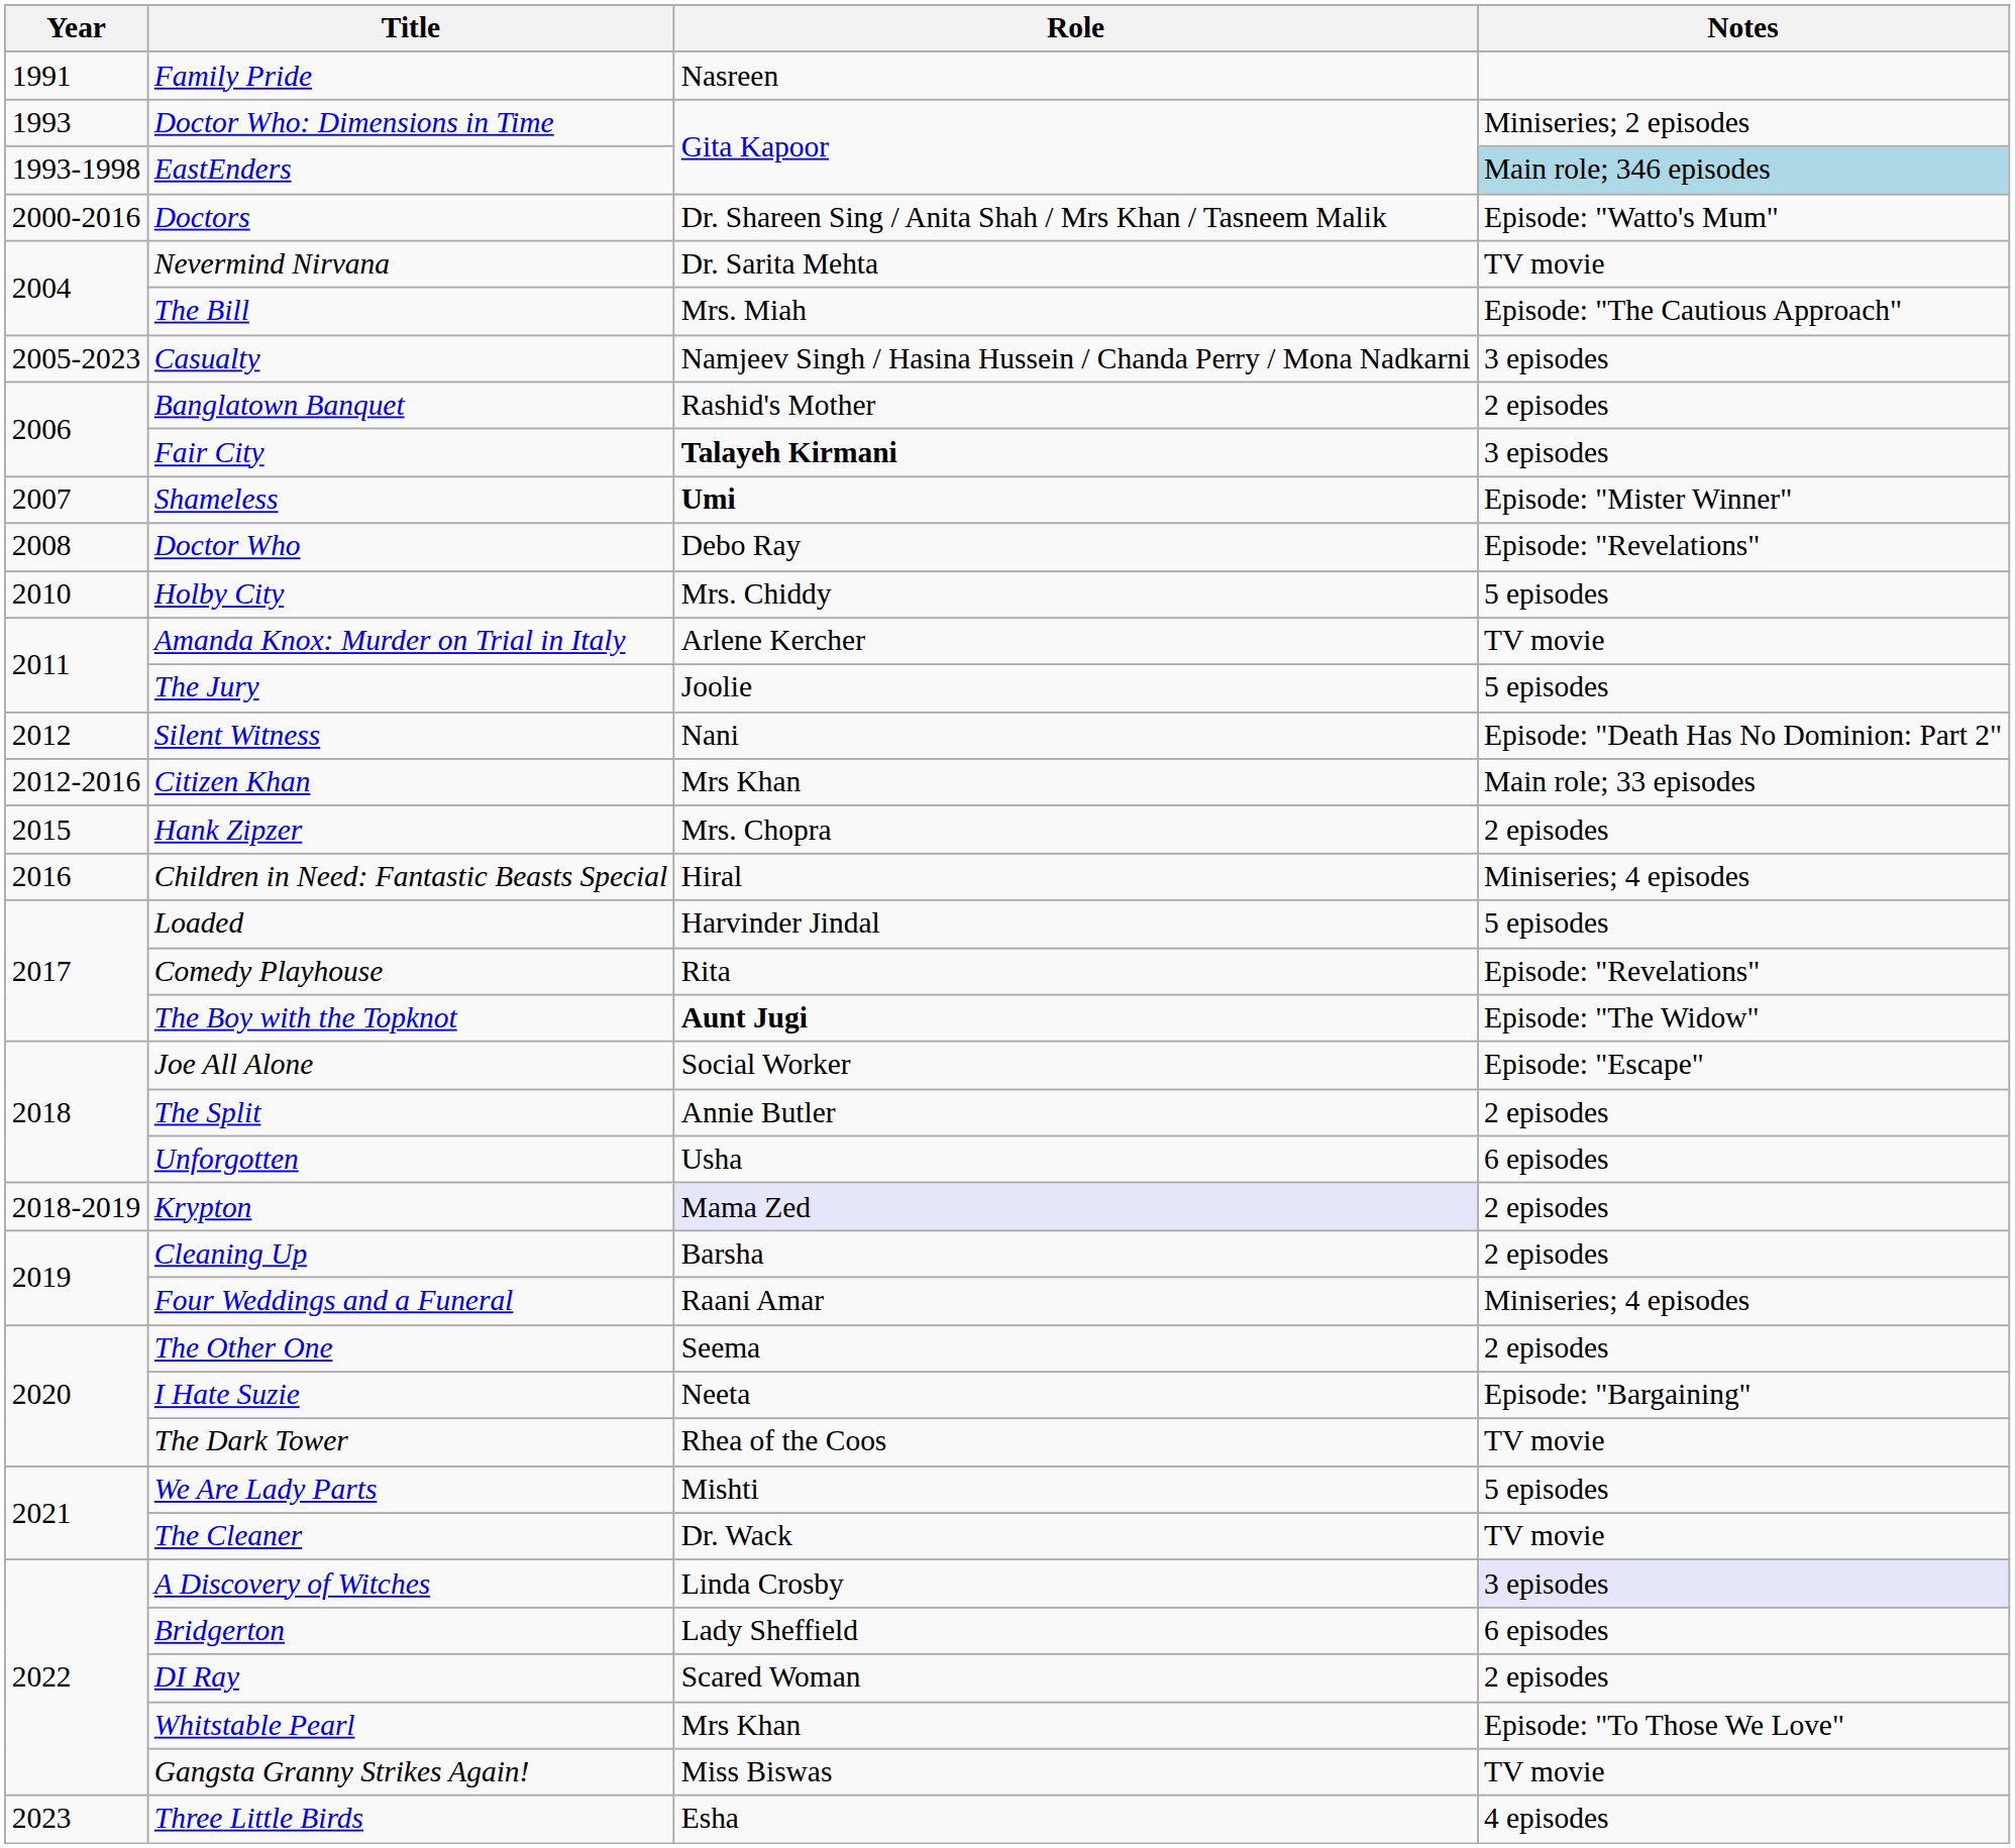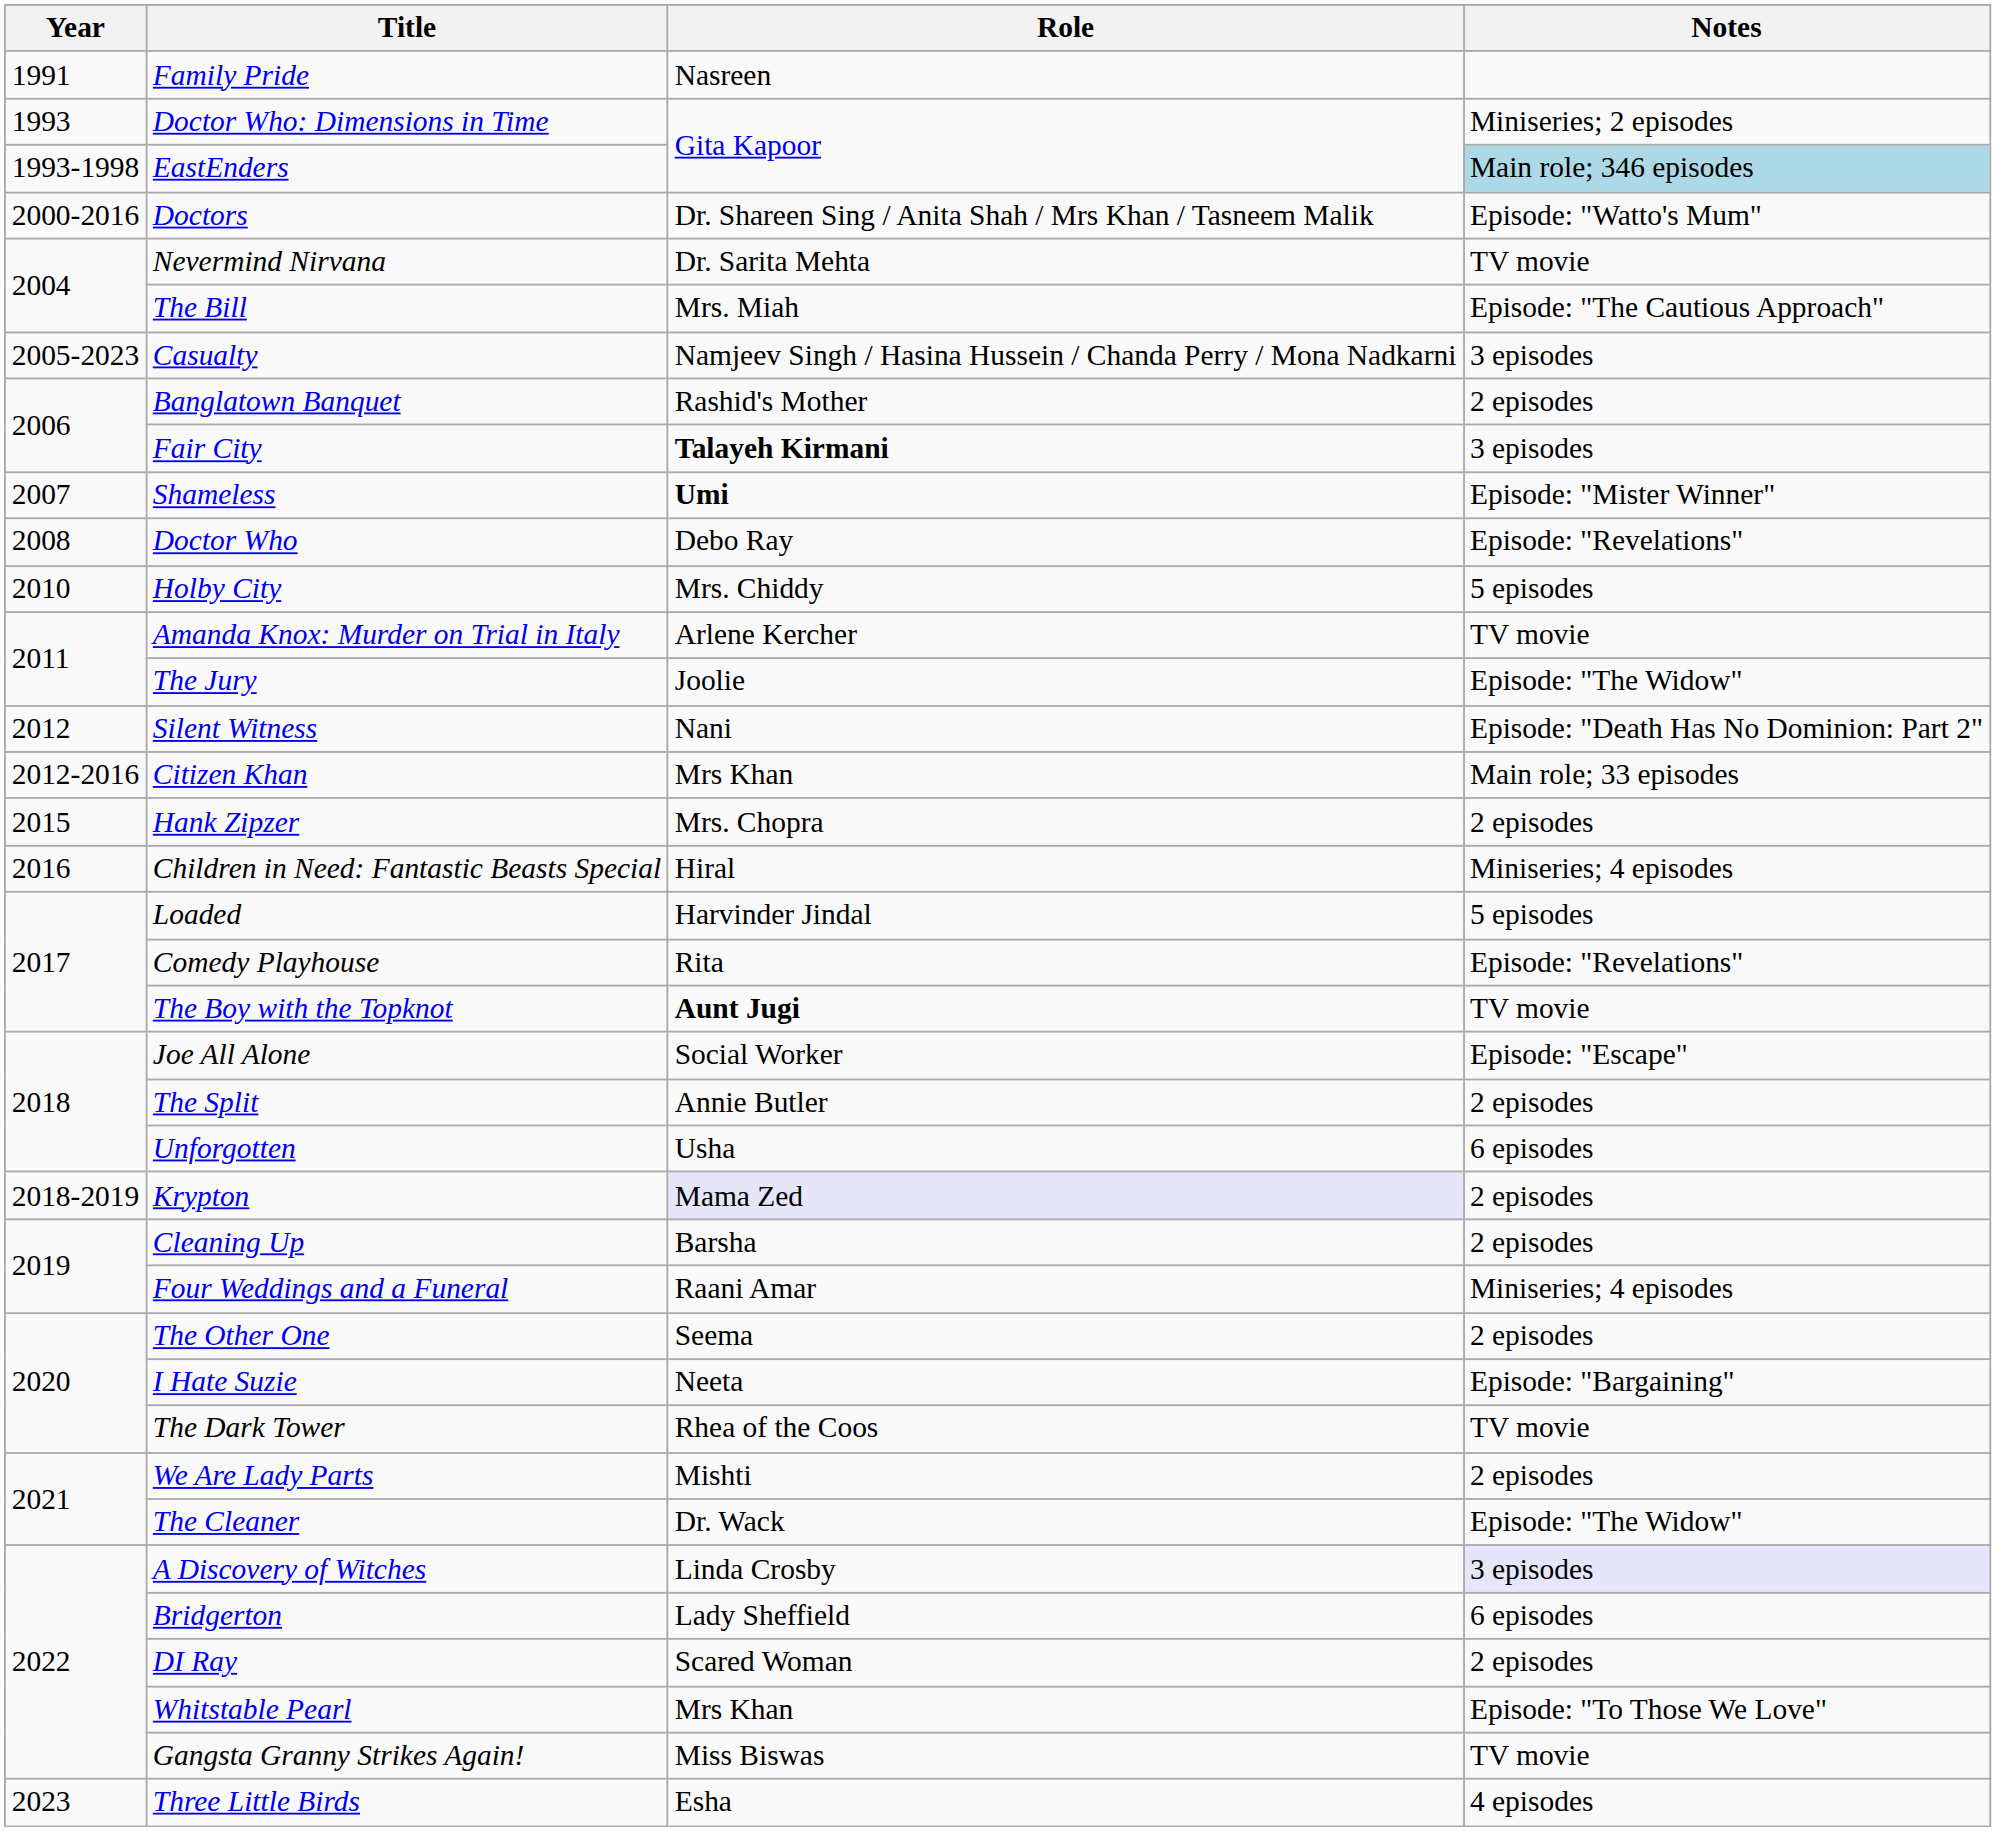 <table class="wikitable">
 <tr>
 <th>Year</th>
 <th>Title</th>
 <th>Role</th>
 <th>Notes</th>
 </tr>
 <tr>
 <td>1991</td>
 <td><em><a href='#'>Family Pride</a></em></td>
 <td>Nasreen</td>
 <td></td>
 </tr>
 <tr>
 <td>1993</td>
 <td><em><a href='#'>Doctor Who: Dimensions in Time</a></em></td>
 <td rowspan="2"><a href='#'>Gita Kapoor</a></td>
 <td>Miniseries; 2 episodes</td>
 </tr>
 <tr>
 <td>1993-1998</td>
 <td><em><a href='#'>EastEnders</a></em></td>
 <td style="background: lightblue;">Main role; 346 episodes</td>
 </tr>
 <tr>
 <td>2000-2016</td>
 <td><em><a href='#'>Doctors</a></em></td>
 <td>Dr. Shareen Sing / Anita Shah / Mrs Khan / Tasneem Malik</td>
 <td>Episode: "Watto's Mum"</td>
 </tr>
 <tr>
 <td rowspan="2">2004</td>
 <td><em>Nevermind Nirvana</em></td>
 <td>Dr. Sarita Mehta</td>
 <td>TV movie</td>
 </tr>
 <tr>
 <td><em><a href='#'>The Bill</a></em></td>
 <td>Mrs. Miah</td>
 <td>Episode: "The Cautious Approach"</td>
 </tr>
 <tr>
 <td>2005-2023</td>
 <td><em><a href='#'>Casualty</a></em></td>
 <td>Namjeev Singh / Hasina Hussein / Chanda Perry / Mona Nadkarni</td>
 <td>3 episodes</td>
 </tr>
 <tr>
 <td rowspan="2">2006</td>
 <td><em><a href='#'>Banglatown Banquet</a></em></td>
 <td>Rashid's Mother</td>
 <td>2 episodes</td>
 </tr>
 <tr>
 <td><em><a href='#'>Fair City</a></em></td>
 <td><strong>Talayeh Kirmani</strong></td>
 <td>3 episodes</td>
 </tr>
 <tr>
 <td>2007</td>
 <td><em><a href='#'>Shameless</a></em></td>
 <td><strong>Umi</strong></td>
 <td>Episode: "Mister Winner"</td>
 </tr>
 <tr>
 <td>2008</td>
 <td><em><a href='#'>Doctor Who</a></em></td>
 <td>Debo Ray</td>
 <td>Episode: "Revelations"</td>
 </tr>
 <tr>
 <td>2010</td>
 <td><em><a href='#'>Holby City</a></em></td>
 <td>Mrs. Chiddy</td>
 <td>5 episodes</td>
 </tr>
 <tr>
 <td rowspan="2">2011</td>
 <td><em><a href='#'>Amanda Knox: Murder on Trial in Italy</a></em></td>
 <td>Arlene Kercher</td>
 <td>TV movie</td>
 </tr>
 <tr>
 <td><em><a href='#'>The Jury</a></em></td>
 <td>Joolie</td>
-<td>5 episodes</td>
+<td>Episode: "The Widow"</td>
 </tr>
 <tr>
 <td>2012</td>
 <td><em><a href='#'>Silent Witness</a></em></td>
 <td>Nani</td>
 <td>Episode: "Death Has No Dominion: Part 2"</td>
 </tr>
 <tr>
 <td>2012-2016</td>
 <td><em><a href='#'>Citizen Khan</a></em></td>
 <td>Mrs Khan</td>
 <td>Main role; 33 episodes</td>
 </tr>
 <tr>
 <td>2015</td>
 <td><em><a href='#'>Hank Zipzer</a></em></td>
 <td>Mrs. Chopra</td>
 <td>2 episodes</td>
 </tr>
 <tr>
 <td>2016</td>
 <td><em>Children in Need: Fantastic Beasts Special</em></td>
 <td>Hiral</td>
 <td>Miniseries; 4 episodes</td>
 </tr>
 <tr>
 <td rowspan="3">2017</td>
 <td><em>Loaded</em></td>
 <td>Harvinder Jindal</td>
 <td>5 episodes</td>
 </tr>
 <tr>
 <td><em>Comedy Playhouse</em></td>
 <td>Rita</td>
 <td>Episode: "Revelations"</td>
 </tr>
 <tr>
 <td><em><a href='#'>The Boy with the Topknot</a></em></td>
 <td><strong>Aunt Jugi</strong></td>
-<td>Episode: "The Widow"</td>
+<td>TV movie</td>
 </tr>
 <tr>
 <td rowspan="3">2018</td>
 <td><em>Joe All Alone</em></td>
 <td>Social Worker</td>
 <td>Episode: "Escape"</td>
 </tr>
 <tr>
 <td><em><a href='#'>The Split</a></em></td>
 <td>Annie Butler</td>
 <td>2 episodes</td>
 </tr>
 <tr>
 <td><em><a href='#'>Unforgotten</a></em></td>
 <td>Usha</td>
 <td>6 episodes</td>
 </tr>
 <tr>
 <td>2018-2019</td>
 <td><em><a href='#'>Krypton</a></em></td>
 <td style="background: lavender;">Mama Zed</td>
 <td>2 episodes</td>
 </tr>
 <tr>
 <td rowspan="2">2019</td>
 <td><em><a href='#'>Cleaning Up</a></em></td>
 <td>Barsha</td>
 <td>2 episodes</td>
 </tr>
 <tr>
 <td><em><a href='#'>Four Weddings and a Funeral</a></em></td>
 <td>Raani Amar</td>
 <td>Miniseries; 4 episodes</td>
 </tr>
 <tr>
 <td rowspan="3">2020</td>
 <td><em><a href='#'>The Other One</a></em></td>
 <td>Seema</td>
 <td>2 episodes</td>
 </tr>
 <tr>
 <td><em><a href='#'>I Hate Suzie</a></em></td>
 <td>Neeta</td>
 <td>Episode: "Bargaining"</td>
 </tr>
 <tr>
 <td><em>The Dark Tower</em></td>
 <td>Rhea of the Coos</td>
 <td>TV movie</td>
 </tr>
 <tr>
 <td rowspan="2">2021</td>
 <td><em><a href='#'>We Are Lady Parts</a></em></td>
 <td>Mishti</td>
-<td>5 episodes</td>
+<td>2 episodes</td>
 </tr>
 <tr>
 <td><em><a href='#'>The Cleaner</a></em></td>
 <td>Dr. Wack</td>
-<td>TV movie</td>
+<td>Episode: "The Widow"</td>
 </tr>
 <tr>
 <td rowspan="5">2022</td>
 <td><em><a href='#'>A Discovery of Witches</a></em></td>
 <td>Linda Crosby</td>
 <td style="background: lavender;">3 episodes</td>
 </tr>
 <tr>
 <td><em><a href='#'>Bridgerton</a></em></td>
 <td>Lady Sheffield</td>
 <td>6 episodes</td>
 </tr>
 <tr>
 <td><em><a href='#'>DI Ray</a></em></td>
 <td>Scared Woman</td>
 <td>2 episodes</td>
 </tr>
 <tr>
 <td><em><a href='#'>Whitstable Pearl</a></em></td>
 <td>Mrs Khan</td>
 <td>Episode: "To Those We Love"</td>
 </tr>
 <tr>
 <td><em>Gangsta Granny Strikes Again!</em></td>
 <td>Miss Biswas</td>
 <td>TV movie</td>
 </tr>
 <tr>
 <td>2023</td>
 <td><em><a href='#'>Three Little Birds</a></em></td>
 <td>Esha</td>
 <td>4 episodes</td>
 </tr>
 </table>
